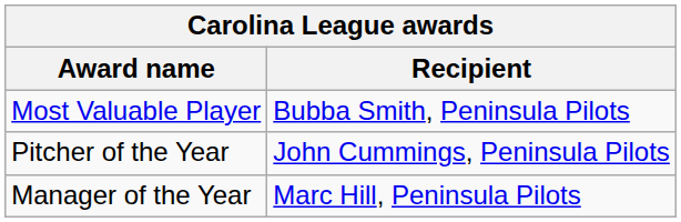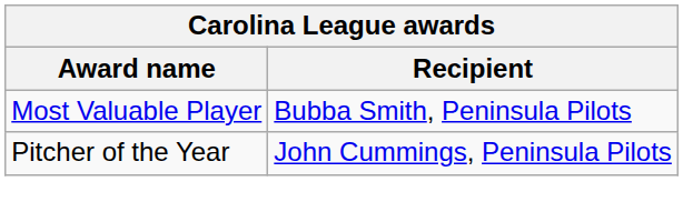 <table class="wikitable">
 <tr>
 <th colspan="2">Carolina League awards</th>
 </tr>
 <tr>
 <th>Award name</th>
 <th>Recipient</th>
 </tr>
 <tr>
 <td><a href='#'>Most Valuable Player</a></td>
 <td><a href='#'>Bubba Smith</a>, <a href='#'>Peninsula Pilots</a></td>
 </tr>
 <tr>
 <td>Pitcher of the Year</td>
 <td><a href='#'>John Cummings</a>, <a href='#'>Peninsula Pilots</a></td>
 </tr>
-<tr>
-<td>Manager of the Year</td>
-<td><a href='#'>Marc Hill</a>, <a href='#'>Peninsula Pilots</a></td>
-</tr>
 </table>
